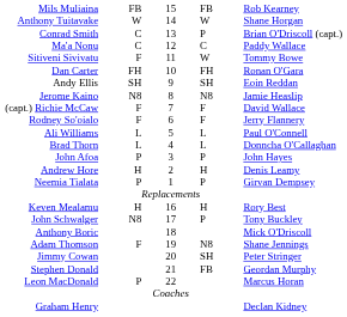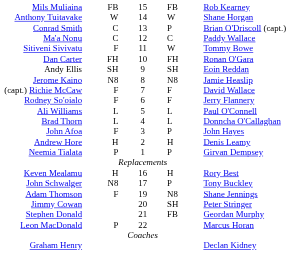 <table width="100%" style="font-size: 90%; " cellspacing="0" cellpadding="0" align=center>
 <tr>
 <td width=41%; text-align=right></td>
 <td width=3%; text-align:right></td>
 <td width=4%; text-align:center></td>
 <td width=3%; text-align:left></td>
 <td width=49%; text-align:left></td>
 </tr>
 <tr>
 <td align=right><a href='#'>Mils Muliaina</a></td>
 <td align=right>FB</td>
 <td align=center>15</td>
 <td>FB</td>
 <td><a href='#'>Rob Kearney</a></td>
 </tr>
 <tr>
 <td align=right><a href='#'>Anthony Tuitavake</a></td>
 <td align=right>W</td>
 <td align=center>14</td>
 <td>W</td>
 <td><a href='#'>Shane Horgan</a></td>
 </tr>
 <tr>
 <td align=right><a href='#'>Conrad Smith</a></td>
 <td align=right>C</td>
 <td align=center>13</td>
 <td>P</td>
 <td><a href='#'>Brian O'Driscoll</a> (capt.)</td>
 </tr>
 <tr>
 <td align=right><a href='#'>Ma'a Nonu</a></td>
 <td align=right>C</td>
 <td align=center>12</td>
 <td>C</td>
 <td><a href='#'>Paddy Wallace</a></td>
 </tr>
 <tr>
 <td align=right><a href='#'>Sitiveni Sivivatu</a></td>
 <td align=right>F</td>
 <td align=center>11</td>
 <td>W</td>
 <td><a href='#'>Tommy Bowe</a></td>
 </tr>
 <tr>
 <td align=right><a href='#'>Dan Carter</a></td>
 <td align=right>FH</td>
 <td align=center>10</td>
 <td>FH</td>
 <td><a href='#'>Ronan O'Gara</a></td>
 </tr>
 <tr>
 <td align=right>Andy Ellis</td>
 <td align=right>SH</td>
 <td align=center>9</td>
 <td>SH</td>
 <td><a href='#'>Eoin Reddan</a></td>
 </tr>
 <tr>
 <td align=right><a href='#'>Jerome Kaino</a></td>
 <td align=right>N8</td>
 <td align=center>8</td>
 <td>N8</td>
 <td><a href='#'>Jamie Heaslip</a></td>
 </tr>
 <tr>
 <td align=right>(capt.) <a href='#'>Richie McCaw</a></td>
 <td align=right>F</td>
 <td align=center>7</td>
 <td>F</td>
 <td><a href='#'>David Wallace</a></td>
 </tr>
 <tr>
 <td align=right><a href='#'>Rodney So'oialo</a></td>
 <td align=right>F</td>
 <td align=center>6</td>
 <td>F</td>
 <td><a href='#'>Jerry Flannery</a></td>
 </tr>
 <tr>
 <td align=right><a href='#'>Ali Williams</a></td>
 <td align=right>L</td>
 <td align=center>5</td>
 <td>L</td>
 <td><a href='#'>Paul O'Connell</a></td>
 </tr>
 <tr>
 <td align=right><a href='#'>Brad Thorn</a></td>
 <td align=right>L</td>
 <td align=center>4</td>
 <td>L</td>
 <td><a href='#'>Donncha O'Callaghan</a></td>
 </tr>
 <tr>
 <td align=right><a href='#'>John Afoa</a></td>
-<td align=right>P</td>
+<td align=right>F</td>
 <td align=center>3</td>
 <td>P</td>
 <td><a href='#'>John Hayes</a></td>
 </tr>
 <tr>
 <td align=right><a href='#'>Andrew Hore</a></td>
 <td align=right>H</td>
 <td align=center>2</td>
 <td>H</td>
 <td><a href='#'>Denis Leamy</a></td>
 </tr>
 <tr>
 <td align=right><a href='#'>Neemia Tialata</a></td>
 <td align=right>P</td>
 <td align=center>1</td>
 <td>P</td>
 <td><a href='#'>Girvan Dempsey</a></td>
 </tr>
 <tr>
 <td></td>
 <td></td>
 <td align=center><em>Replacements</em></td>
 <td></td>
 <td></td>
 </tr>
 <tr>
 <td align=right> <a href='#'>Keven Mealamu</a></td>
 <td align=right>H</td>
 <td align=center>16</td>
 <td>H</td>
 <td><a href='#'>Rory Best</a> </td>
 </tr>
 <tr>
 <td align=right> <a href='#'>John Schwalger</a></td>
 <td align=right>N8</td>
 <td align=center>17</td>
 <td>P</td>
 <td><a href='#'>Tony Buckley</a> </td>
-</tr>
-<tr>
-<td align=right><a href='#'>Anthony Boric</a></td>
-<td align=right></td>
-<td align=center>18</td>
-<td></td>
-<td><a href='#'>Mick O'Driscoll</a></td>
 </tr>
 <tr>
 <td align=right> <a href='#'>Adam Thomson</a></td>
 <td align=right>F</td>
 <td align=center>19</td>
 <td>N8</td>
 <td><a href='#'>Shane Jennings</a> </td>
 </tr>
 <tr>
 <td align=right><a href='#'>Jimmy Cowan</a></td>
 <td align=right></td>
 <td align=center>20</td>
 <td>SH</td>
 <td><a href='#'>Peter Stringer</a> </td>
 </tr>
 <tr>
 <td align=right><a href='#'>Stephen Donald</a></td>
 <td align=right></td>
 <td align=center>21</td>
 <td>FB</td>
 <td><a href='#'>Geordan Murphy</a> </td>
 </tr>
 <tr>
 <td align=right> <a href='#'>Leon MacDonald</a></td>
 <td align=right>P</td>
 <td align=center>22</td>
 <td></td>
 <td><a href='#'>Marcus Horan</a></td>
 </tr>
 <tr>
 <td></td>
 <td></td>
 <td align=center><em>Coaches</em></td>
 <td></td>
 <td></td>
 </tr>
 <tr>
 <td align=right> <a href='#'>Graham Henry</a></td>
 <td></td>
 <td></td>
 <td></td>
 <td><a href='#'>Declan Kidney</a> </td>
 </tr>
 </table>
